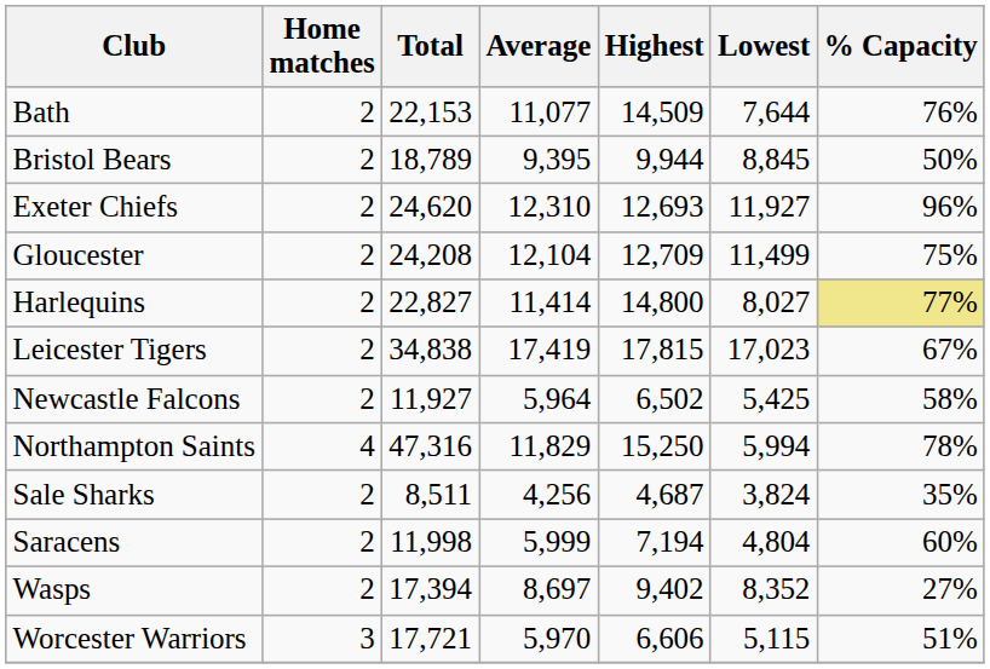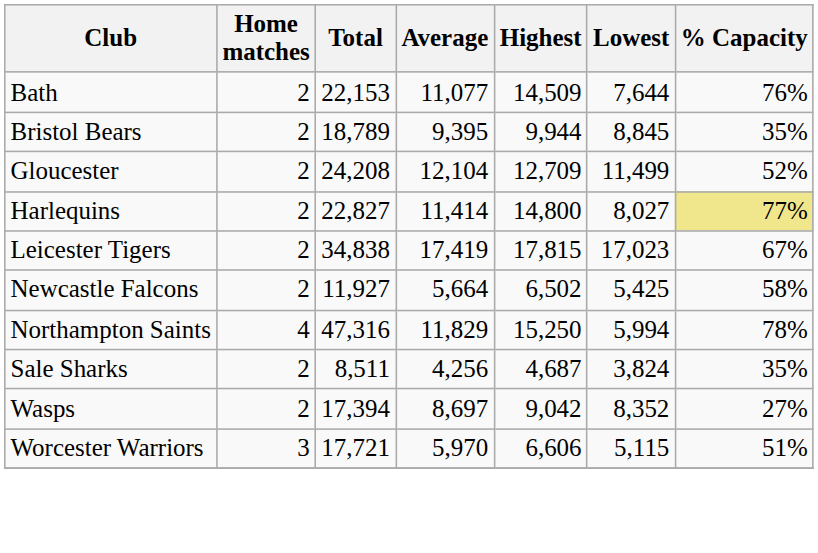 <table class="wikitable sortable" style="text-align:right">
 <tr>
 <th>Club</th>
 <th>Home<br>matches</th>
 <th>Total</th>
 <th>Average</th>
 <th>Highest</th>
 <th>Lowest</th>
 <th>% Capacity</th>
 </tr>
 <tr>
 <td style="text-align:left">Bath</td>
 <td>2</td>
 <td>22,153</td>
 <td>11,077</td>
 <td>14,509</td>
 <td>7,644</td>
 <td>76%</td>
 </tr>
 <tr>
 <td style="text-align:left">Bristol Bears</td>
 <td>2</td>
 <td>18,789</td>
 <td>9,395</td>
 <td>9,944</td>
 <td>8,845</td>
-<td>50%</td>
-</tr>
-<tr>
-<td style="text-align:left">Exeter Chiefs</td>
-<td>2</td>
-<td>24,620</td>
-<td>12,310</td>
-<td>12,693</td>
-<td>11,927</td>
-<td>96%</td>
+<td>35%</td>
 </tr>
 <tr>
 <td style="text-align:left">Gloucester</td>
 <td>2</td>
 <td>24,208</td>
 <td>12,104</td>
 <td>12,709</td>
 <td>11,499</td>
-<td>75%</td>
+<td>52%</td>
 </tr>
 <tr>
 <td style="text-align:left">Harlequins</td>
 <td>2</td>
 <td>22,827</td>
 <td>11,414</td>
 <td>14,800</td>
 <td>8,027</td>
 <td style="background: khaki;">77%</td>
 </tr>
 <tr>
 <td style="text-align:left">Leicester Tigers</td>
 <td>2</td>
 <td>34,838</td>
 <td>17,419</td>
 <td>17,815</td>
 <td>17,023</td>
 <td>67%</td>
 </tr>
 <tr>
 <td style="text-align:left">Newcastle Falcons</td>
 <td>2</td>
 <td>11,927</td>
-<td>5,964</td>
+<td>5,664</td>
 <td>6,502</td>
 <td>5,425</td>
 <td>58%</td>
 </tr>
 <tr>
 <td style="text-align:left">Northampton Saints</td>
 <td>4</td>
 <td>47,316</td>
 <td>11,829</td>
 <td>15,250</td>
 <td>5,994</td>
 <td>78%</td>
 </tr>
 <tr>
 <td style="text-align:left">Sale Sharks</td>
 <td>2</td>
 <td>8,511</td>
 <td>4,256</td>
 <td>4,687</td>
 <td>3,824</td>
 <td>35%</td>
 </tr>
 <tr>
-<td style="text-align:left">Saracens</td>
-<td>2</td>
-<td>11,998</td>
-<td>5,999</td>
-<td>7,194</td>
-<td>4,804</td>
-<td>60%</td>
-</tr>
-<tr>
 <td style="text-align:left">Wasps</td>
 <td>2</td>
 <td>17,394</td>
 <td>8,697</td>
-<td>9,402</td>
+<td>9,042</td>
 <td>8,352</td>
 <td>27%</td>
 </tr>
 <tr>
 <td style="text-align:left">Worcester Warriors</td>
 <td>3</td>
 <td>17,721</td>
 <td>5,970</td>
 <td>6,606</td>
 <td>5,115</td>
 <td>51%</td>
 </tr>
 <tr>
 </tr>
 </table>
